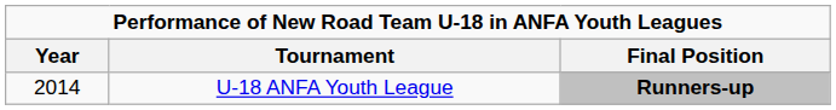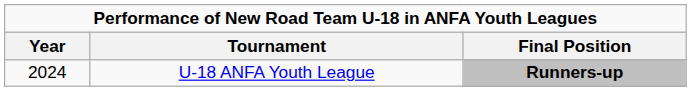 <table class="wikitable sortable" style="text-align:center; font-size:90%; width:45%;">
 <tr>
 <td colspan="3"><strong>Performance of New Road Team U-18 in ANFA Youth Leagues</strong></td>
 </tr>
 <tr>
 <th style="text-align:center; width:"5%";">Year</th>
 <th style="text-align:center; width:"20%";">Tournament</th>
 <th style="text-align:center; width:"20%";">Final Position</th>
 </tr>
 <tr>
-<td>2014</td>
+<td>2024</td>
 <td><a href='#'>U-18 ANFA Youth League</a></td>
 <td bgcolor=silver><strong>Runners-up</strong></td>
 </tr>
 </table>
